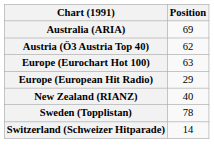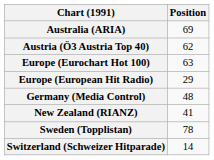 <table class="wikitable sortable plainrowheaders" style="text-align:center">
 <tr>
 <th>Chart (1991)</th>
 <th>Position</th>
 </tr>
 <tr>
 <th scope="row">Australia (ARIA)</th>
 <td>69</td>
 </tr>
 <tr>
 <th scope="row">Austria (Ö3 Austria Top 40)</th>
 <td>62</td>
 </tr>
 <tr>
 <th scope="row">Europe (Eurochart Hot 100)</th>
 <td>63</td>
 </tr>
 <tr>
 <th scope="row">Europe (European Hit Radio)</th>
 <td>29</td>
 </tr>
 <tr>
+<th scope="row">Germany (Media Control)</th>
+<td>48</td>
+</tr>
+<tr>
 <th scope="row">New Zealand (RIANZ)</th>
-<td>40</td>
+<td>41</td>
 </tr>
 <tr>
 <th scope="row">Sweden (Topplistan)</th>
 <td>78</td>
 </tr>
 <tr>
 <th scope="row">Switzerland (Schweizer Hitparade)</th>
 <td>14</td>
 </tr>
 </table>
